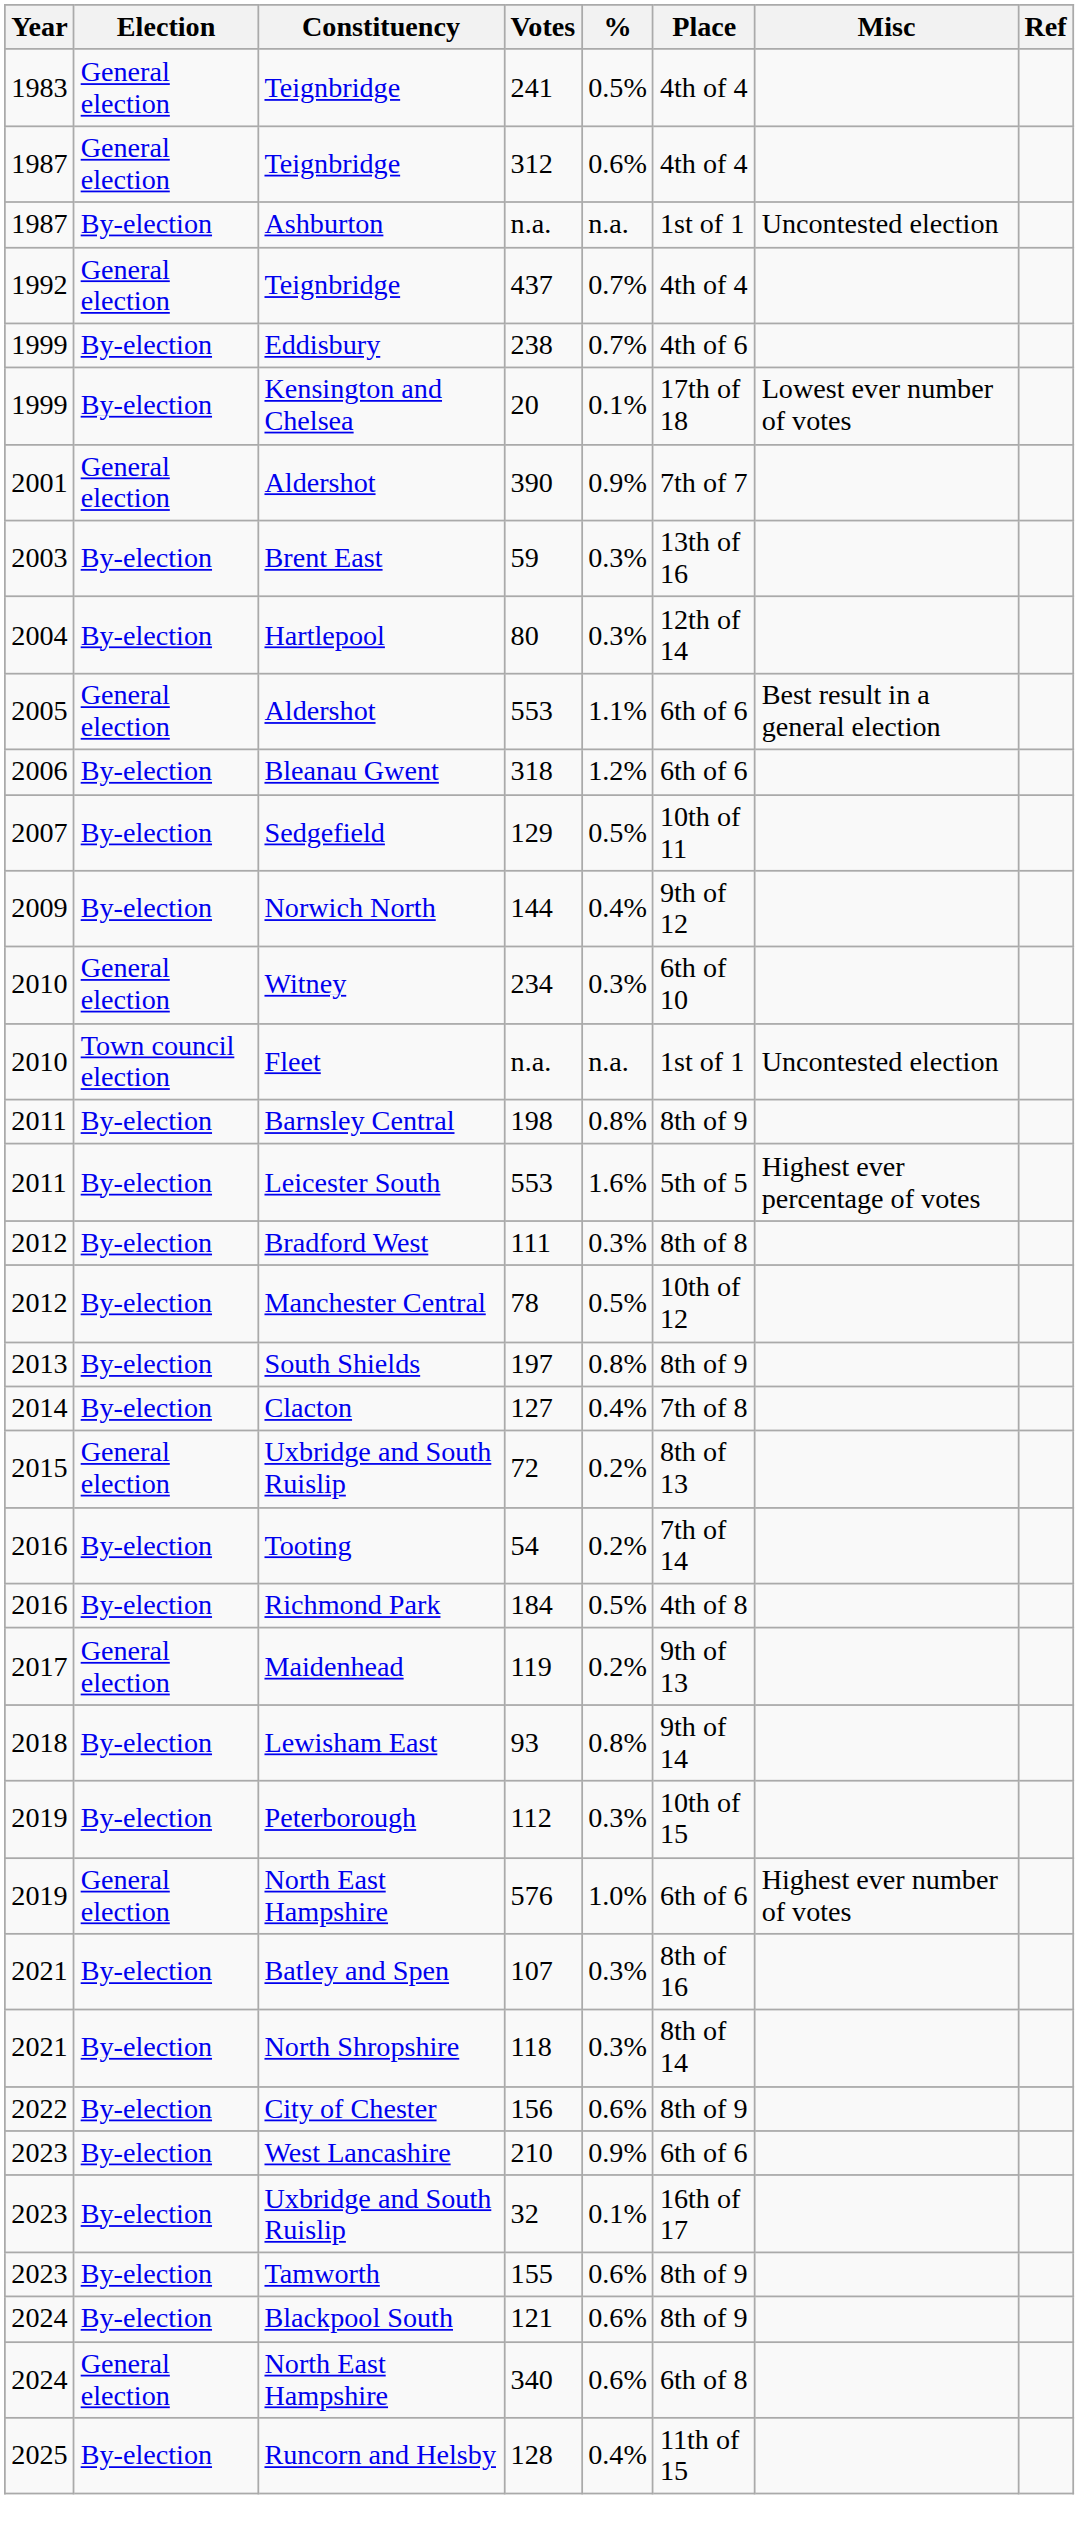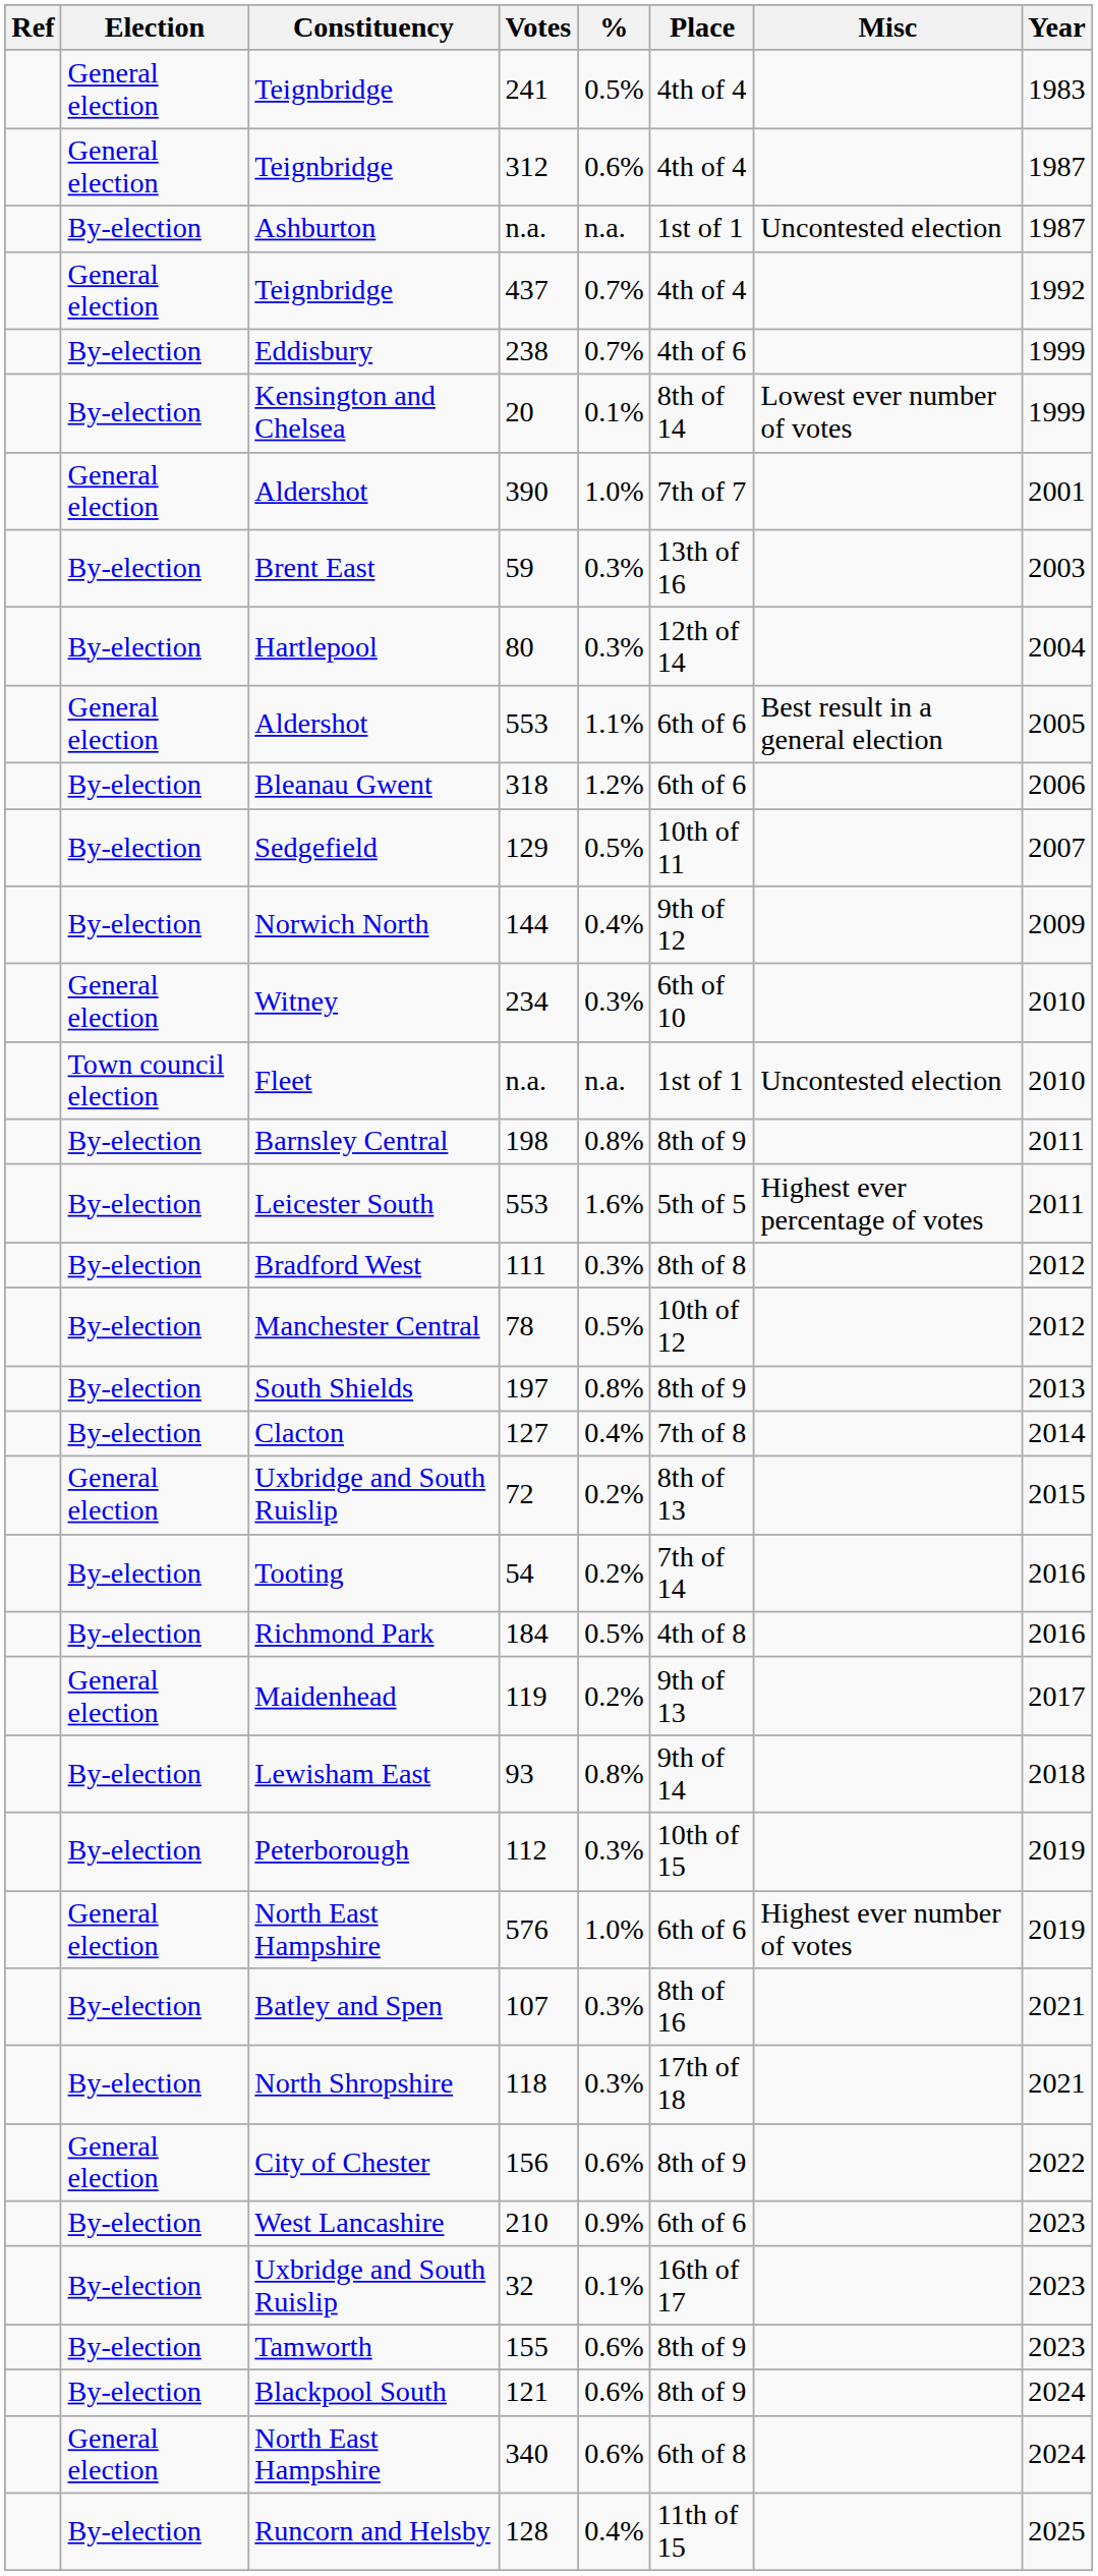 <table class="wikitable sortable">
 <tr>
-<th>Year</th>
+<th>Ref</th>
 <th>Election</th>
 <th>Constituency</th>
 <th>Votes</th>
 <th>%</th>
 <th>Place</th>
 <th>Misc</th>
-<th>Ref</th>
+<th>Year</th>
 </tr>
 <tr>
-<td>1983</td>
+<td></td>
 <td><a href='#'>General election</a></td>
 <td><a href='#'>Teignbridge</a></td>
 <td>241</td>
 <td>0.5%</td>
 <td>4th of 4</td>
 <td></td>
-<td></td>
+<td>1983</td>
 </tr>
 <tr>
-<td>1987</td>
+<td></td>
 <td><a href='#'>General election</a></td>
 <td><a href='#'>Teignbridge</a></td>
 <td>312</td>
 <td>0.6%</td>
 <td>4th of 4</td>
 <td></td>
-<td></td>
+<td>1987</td>
 </tr>
 <tr>
-<td>1987</td>
+<td></td>
 <td><a href='#'>By-election</a></td>
 <td><a href='#'>Ashburton</a></td>
 <td>n.a.</td>
 <td>n.a.</td>
 <td>1st of 1</td>
 <td>Uncontested election</td>
-<td></td>
+<td>1987</td>
 </tr>
 <tr>
-<td>1992</td>
+<td></td>
 <td><a href='#'>General election</a></td>
 <td><a href='#'>Teignbridge</a></td>
 <td>437</td>
 <td>0.7%</td>
 <td>4th of 4</td>
 <td></td>
-<td></td>
+<td>1992</td>
 </tr>
 <tr>
-<td>1999</td>
+<td></td>
 <td><a href='#'>By-election</a></td>
 <td><a href='#'>Eddisbury</a></td>
 <td>238</td>
 <td>0.7%</td>
 <td>4th of 6</td>
 <td></td>
-<td></td>
+<td>1999</td>
 </tr>
 <tr>
-<td>1999</td>
+<td></td>
 <td><a href='#'>By-election</a></td>
 <td><a href='#'>Kensington and Chelsea</a></td>
 <td>20</td>
 <td>0.1%</td>
-<td>17th of 18</td>
+<td>8th of 14</td>
 <td>Lowest ever number of votes</td>
-<td></td>
+<td>1999</td>
 </tr>
 <tr>
-<td>2001</td>
+<td></td>
 <td><a href='#'>General election</a></td>
 <td><a href='#'>Aldershot</a></td>
 <td>390</td>
-<td>0.9%</td>
+<td>1.0%</td>
 <td>7th of 7</td>
 <td></td>
-<td></td>
+<td>2001</td>
 </tr>
 <tr>
-<td>2003</td>
+<td></td>
 <td><a href='#'>By-election</a></td>
 <td><a href='#'>Brent East</a></td>
 <td>59</td>
 <td>0.3%</td>
 <td>13th of 16</td>
 <td></td>
-<td></td>
+<td>2003</td>
 </tr>
 <tr>
-<td>2004</td>
+<td></td>
 <td><a href='#'>By-election</a></td>
 <td><a href='#'>Hartlepool</a></td>
 <td>80</td>
 <td>0.3%</td>
 <td>12th of 14</td>
 <td></td>
-<td></td>
+<td>2004</td>
 </tr>
 <tr>
-<td>2005</td>
+<td></td>
 <td><a href='#'>General election</a></td>
 <td><a href='#'>Aldershot</a></td>
 <td>553</td>
 <td>1.1%</td>
 <td>6th of 6</td>
 <td>Best result in a general election</td>
-<td></td>
+<td>2005</td>
 </tr>
 <tr>
-<td>2006</td>
+<td></td>
 <td><a href='#'>By-election</a></td>
 <td><a href='#'>Bleanau Gwent</a></td>
 <td>318</td>
 <td>1.2%</td>
 <td>6th of 6</td>
 <td></td>
-<td></td>
+<td>2006</td>
 </tr>
 <tr>
-<td>2007</td>
+<td></td>
 <td><a href='#'>By-election</a></td>
 <td><a href='#'>Sedgefield</a></td>
 <td>129</td>
 <td>0.5%</td>
 <td>10th of 11</td>
 <td></td>
-<td></td>
+<td>2007</td>
 </tr>
 <tr>
-<td>2009</td>
+<td></td>
 <td><a href='#'>By-election</a></td>
 <td><a href='#'>Norwich North</a></td>
 <td>144</td>
 <td>0.4%</td>
 <td>9th of 12</td>
 <td></td>
-<td></td>
+<td>2009</td>
 </tr>
 <tr>
-<td>2010</td>
+<td></td>
 <td><a href='#'>General election</a></td>
 <td><a href='#'>Witney</a></td>
 <td>234</td>
 <td>0.3%</td>
 <td>6th of 10</td>
 <td></td>
-<td></td>
+<td>2010</td>
 </tr>
 <tr>
-<td>2010</td>
+<td></td>
 <td><a href='#'>Town council election</a></td>
 <td><a href='#'>Fleet</a></td>
 <td>n.a.</td>
 <td>n.a.</td>
 <td>1st of 1</td>
 <td>Uncontested election</td>
-<td></td>
+<td>2010</td>
 </tr>
 <tr>
-<td>2011</td>
+<td></td>
 <td><a href='#'>By-election</a></td>
 <td><a href='#'>Barnsley Central</a></td>
 <td>198</td>
 <td>0.8%</td>
 <td>8th of 9</td>
 <td></td>
-<td></td>
+<td>2011</td>
 </tr>
 <tr>
-<td>2011</td>
+<td></td>
 <td><a href='#'>By-election</a></td>
 <td><a href='#'>Leicester South</a></td>
 <td>553</td>
 <td>1.6%</td>
 <td>5th of 5</td>
 <td>Highest ever percentage of votes</td>
-<td></td>
+<td>2011</td>
 </tr>
 <tr>
-<td>2012</td>
+<td></td>
 <td><a href='#'>By-election</a></td>
 <td><a href='#'>Bradford West</a></td>
 <td>111</td>
 <td>0.3%</td>
 <td>8th of 8</td>
 <td></td>
-<td></td>
+<td>2012</td>
 </tr>
 <tr>
-<td>2012</td>
+<td></td>
 <td><a href='#'>By-election</a></td>
 <td><a href='#'>Manchester Central</a></td>
 <td>78</td>
 <td>0.5%</td>
 <td>10th of 12</td>
 <td></td>
-<td></td>
+<td>2012</td>
 </tr>
 <tr>
-<td>2013</td>
+<td></td>
 <td><a href='#'>By-election</a></td>
 <td><a href='#'>South Shields</a></td>
 <td>197</td>
 <td>0.8%</td>
 <td>8th of 9</td>
 <td></td>
-<td></td>
+<td>2013</td>
 </tr>
 <tr>
-<td>2014</td>
+<td></td>
 <td><a href='#'>By-election</a></td>
 <td><a href='#'>Clacton</a></td>
 <td>127</td>
 <td>0.4%</td>
 <td>7th of 8</td>
 <td></td>
-<td></td>
+<td>2014</td>
 </tr>
 <tr>
-<td>2015</td>
+<td></td>
 <td><a href='#'>General election</a></td>
 <td><a href='#'>Uxbridge and South Ruislip</a></td>
 <td>72</td>
 <td>0.2%</td>
 <td>8th of 13</td>
 <td></td>
-<td></td>
+<td>2015</td>
 </tr>
 <tr>
-<td>2016</td>
+<td></td>
 <td><a href='#'>By-election</a></td>
 <td><a href='#'>Tooting</a></td>
 <td>54</td>
 <td>0.2%</td>
 <td>7th of 14</td>
 <td></td>
-<td></td>
+<td>2016</td>
 </tr>
 <tr>
-<td>2016</td>
+<td></td>
 <td><a href='#'>By-election</a></td>
 <td><a href='#'>Richmond Park</a></td>
 <td>184</td>
 <td>0.5%</td>
 <td>4th of 8</td>
 <td></td>
-<td></td>
+<td>2016</td>
 </tr>
 <tr>
-<td>2017</td>
+<td></td>
 <td><a href='#'>General election</a></td>
 <td><a href='#'>Maidenhead</a></td>
 <td>119</td>
 <td>0.2%</td>
 <td>9th of 13</td>
 <td></td>
-<td></td>
+<td>2017</td>
 </tr>
 <tr>
-<td>2018</td>
+<td></td>
 <td><a href='#'>By-election</a></td>
 <td><a href='#'>Lewisham East</a></td>
 <td>93</td>
 <td>0.8%</td>
 <td>9th of 14</td>
 <td></td>
-<td></td>
+<td>2018</td>
 </tr>
 <tr>
-<td>2019</td>
+<td></td>
 <td><a href='#'>By-election</a></td>
 <td><a href='#'>Peterborough</a></td>
 <td>112</td>
 <td>0.3%</td>
 <td>10th of 15</td>
 <td></td>
-<td></td>
+<td>2019</td>
 </tr>
 <tr>
-<td>2019</td>
+<td></td>
 <td><a href='#'>General election</a></td>
 <td><a href='#'>North East Hampshire</a></td>
 <td>576</td>
 <td>1.0%</td>
 <td>6th of 6</td>
 <td>Highest ever number of votes</td>
-<td></td>
+<td>2019</td>
 </tr>
 <tr>
-<td>2021</td>
+<td></td>
 <td><a href='#'>By-election</a></td>
 <td><a href='#'>Batley and Spen</a></td>
 <td>107</td>
 <td>0.3%</td>
 <td>8th of 16</td>
 <td></td>
-<td></td>
+<td>2021</td>
 </tr>
 <tr>
-<td>2021</td>
+<td></td>
 <td><a href='#'>By-election</a></td>
 <td><a href='#'>North Shropshire</a></td>
 <td>118</td>
 <td>0.3%</td>
-<td>8th of 14</td>
+<td>17th of 18</td>
 <td></td>
-<td></td>
+<td>2021</td>
 </tr>
 <tr>
-<td>2022</td>
-<td><a href='#'>By-election</a></td>
+<td></td>
+<td><a href='#'>General election</a></td>
 <td><a href='#'>City of Chester</a></td>
 <td>156</td>
 <td>0.6%</td>
 <td>8th of 9</td>
 <td></td>
-<td></td>
+<td>2022</td>
 </tr>
 <tr>
-<td>2023</td>
+<td></td>
 <td><a href='#'>By-election</a></td>
 <td><a href='#'>West Lancashire</a></td>
 <td>210</td>
 <td>0.9%</td>
 <td>6th of 6</td>
 <td></td>
-<td></td>
+<td>2023</td>
 </tr>
 <tr>
-<td>2023</td>
+<td></td>
 <td><a href='#'>By-election</a></td>
 <td><a href='#'>Uxbridge and South Ruislip</a></td>
 <td>32</td>
 <td>0.1%</td>
 <td>16th of 17</td>
 <td></td>
-<td></td>
+<td>2023</td>
 </tr>
 <tr>
-<td>2023</td>
+<td></td>
 <td><a href='#'>By-election</a></td>
 <td><a href='#'>Tamworth</a></td>
 <td>155</td>
 <td>0.6%</td>
 <td>8th of 9</td>
 <td></td>
-<td></td>
+<td>2023</td>
 </tr>
 <tr>
-<td>2024</td>
+<td></td>
 <td><a href='#'>By-election</a></td>
 <td><a href='#'>Blackpool South</a></td>
 <td>121</td>
 <td>0.6%</td>
 <td>8th of 9</td>
 <td></td>
-<td></td>
+<td>2024</td>
 </tr>
 <tr>
-<td>2024</td>
+<td></td>
 <td><a href='#'>General election</a></td>
 <td><a href='#'>North East Hampshire</a></td>
 <td>340</td>
 <td>0.6%</td>
 <td>6th of 8</td>
 <td></td>
-<td></td>
+<td>2024</td>
 </tr>
 <tr>
-<td>2025</td>
+<td></td>
 <td><a href='#'>By-election</a></td>
 <td><a href='#'>Runcorn and Helsby</a></td>
 <td>128</td>
 <td>0.4%</td>
 <td>11th of 15</td>
 <td></td>
-<td></td>
+<td>2025</td>
 </tr>
 </table>
